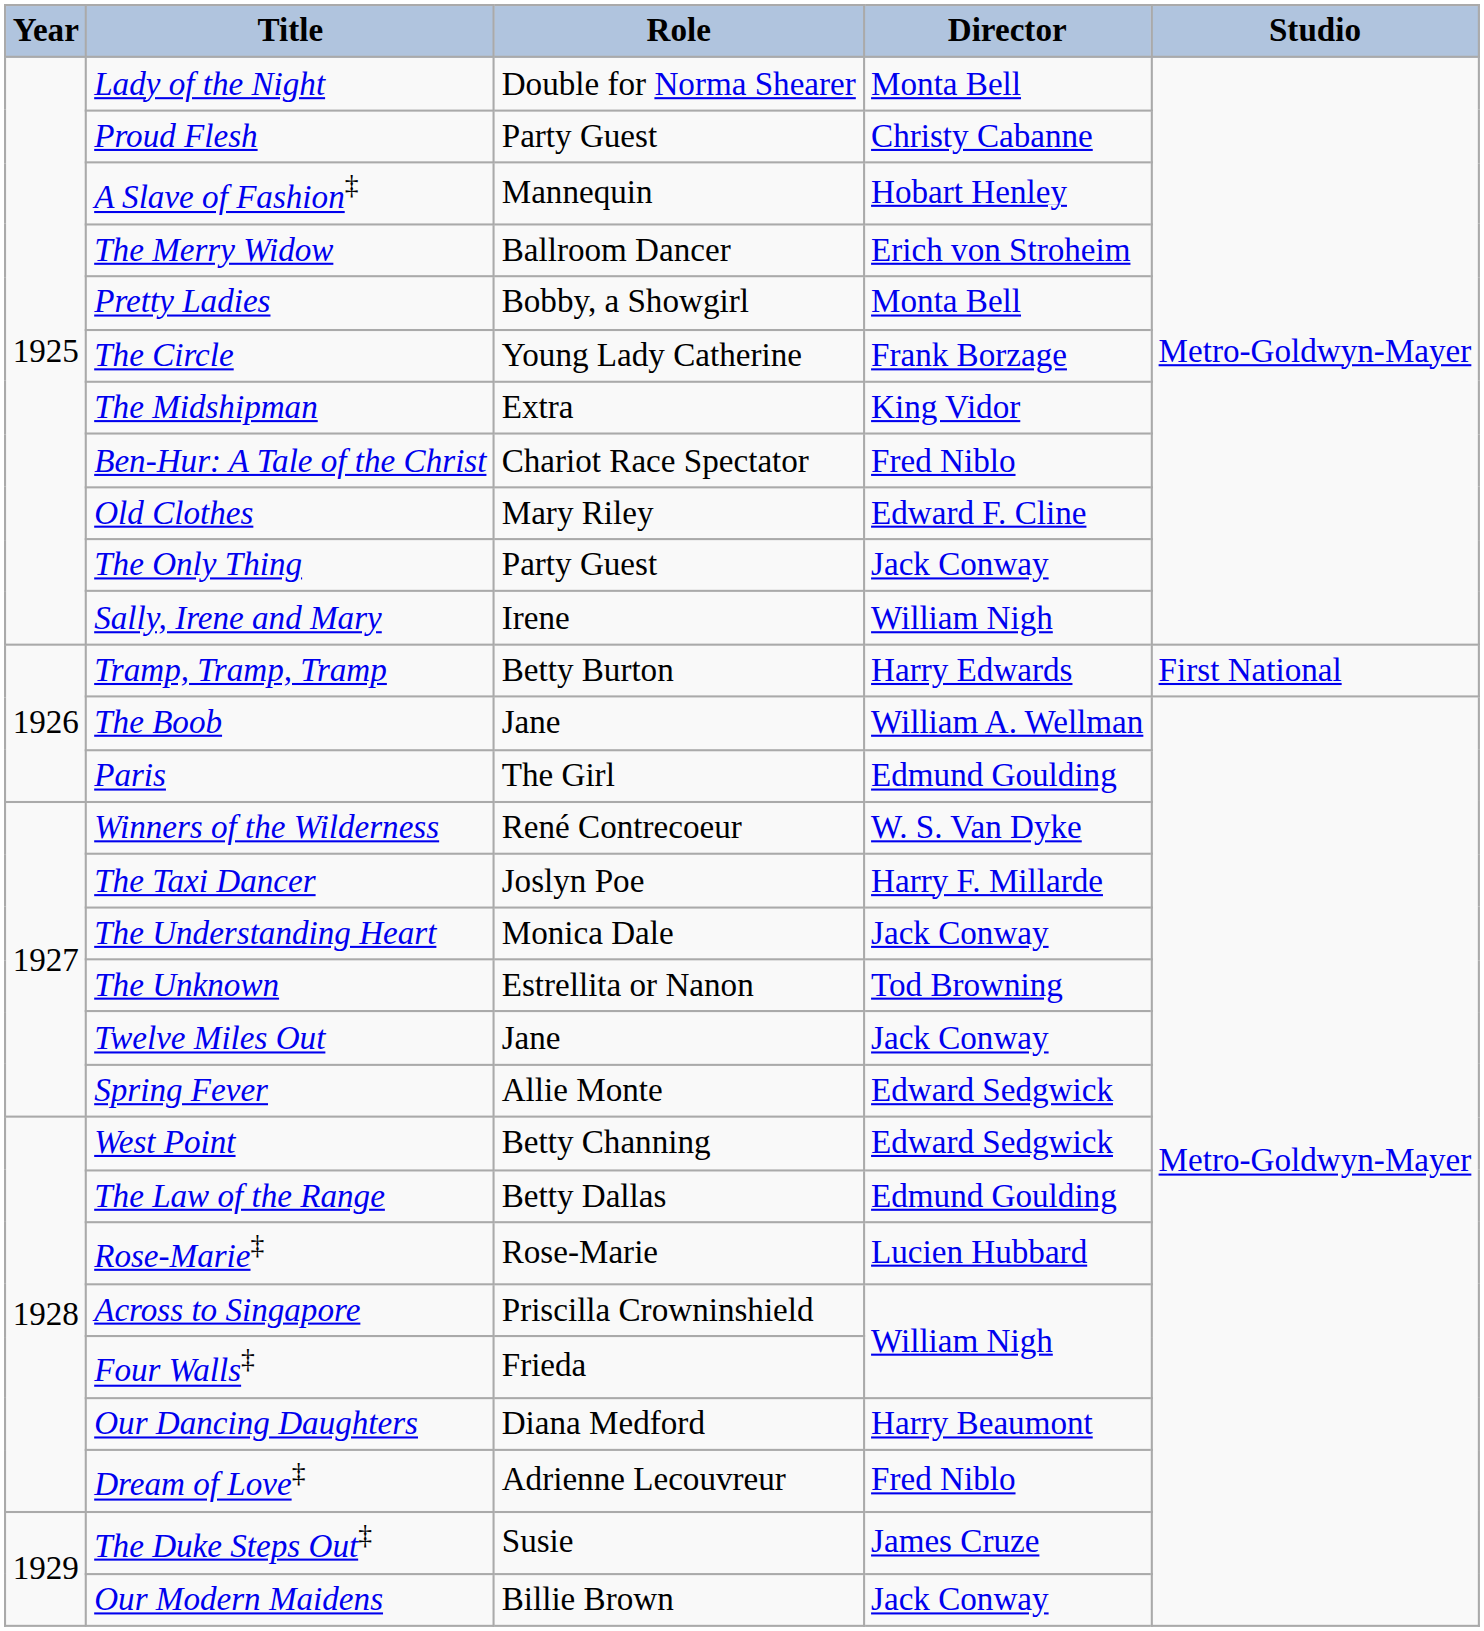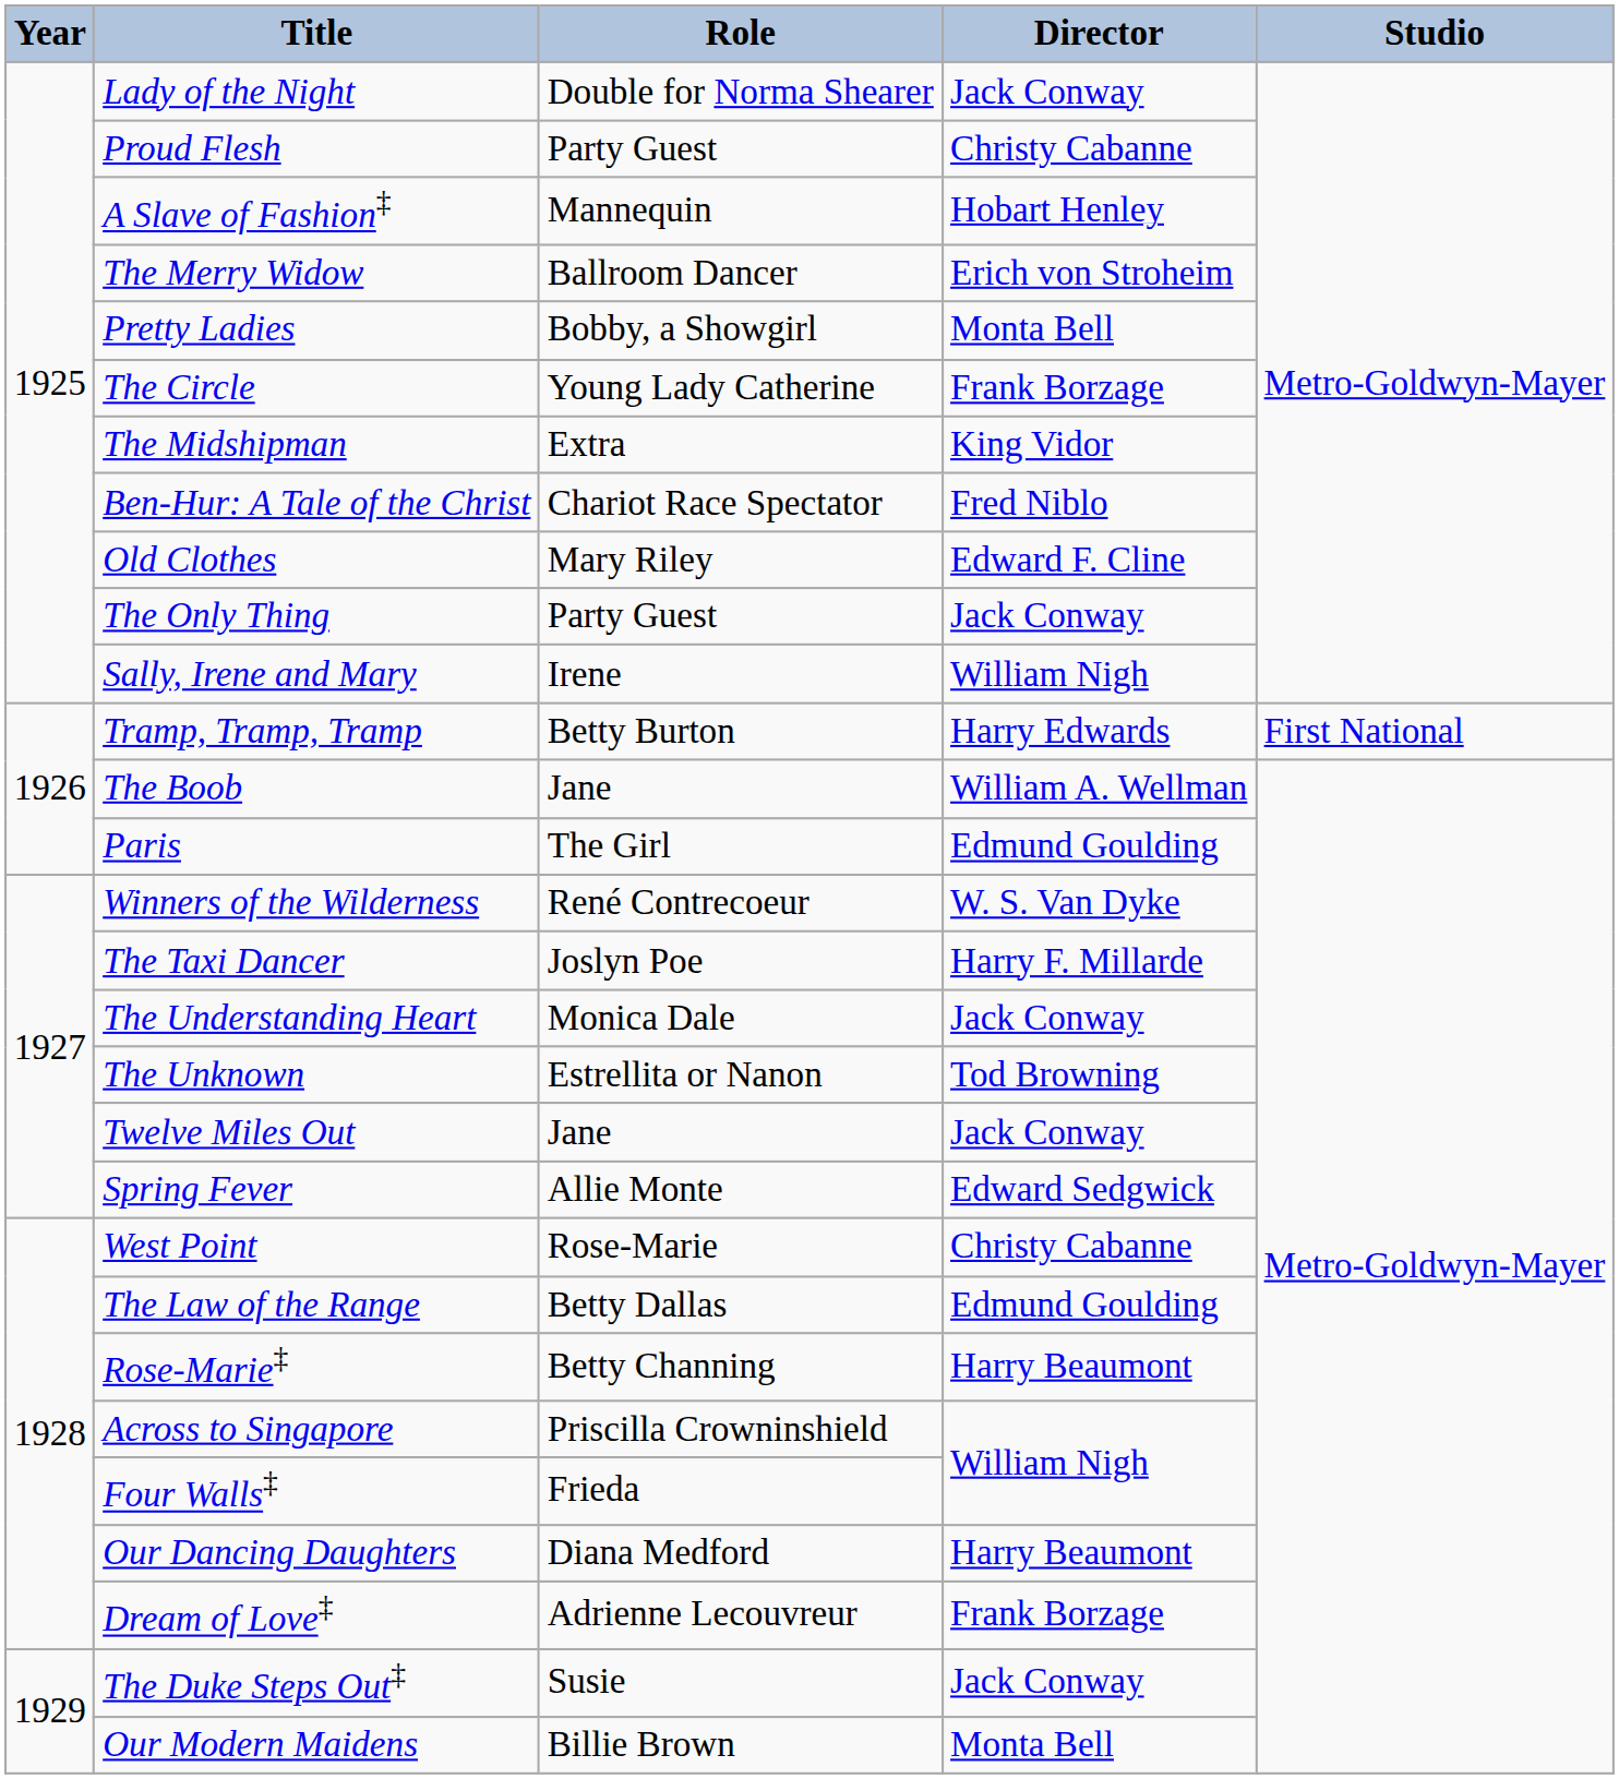 <table class="wikitable sortable" style="font-size: 100%; background: #f9f9f9">
 <tr>
 <th style="background:#B0C4DE;">Year</th>
 <th style="background:#B0C4DE;">Title</th>
 <th style="background:#B0C4DE;">Role</th>
 <th style="background:#B0C4DE;">Director</th>
 <th style="background:#B0C4DE;">Studio</th>
 </tr>
 <tr>
 <td rowspan="11">1925</td>
 <td><em><a href='#'>Lady of the Night</a></em></td>
 <td>Double for <a href='#'>Norma Shearer</a></td>
-<td><a href='#'>Monta Bell</a></td>
+<td><a href='#'>Jack Conway</a></td>
 <td rowspan="11"><a href='#'>Metro-Goldwyn-Mayer</a></td>
 </tr>
 <tr>
 <td><em><a href='#'>Proud Flesh</a></em></td>
 <td>Party Guest</td>
 <td><a href='#'>Christy Cabanne</a></td>
 </tr>
 <tr>
 <td><em><a href='#'>A Slave of Fashion</a></em><sup>‡</sup></td>
 <td>Mannequin</td>
 <td><a href='#'>Hobart Henley</a></td>
 </tr>
 <tr>
 <td><em><a href='#'>The Merry Widow</a></em></td>
 <td>Ballroom Dancer</td>
 <td><a href='#'>Erich von Stroheim</a></td>
 </tr>
 <tr>
 <td><em><a href='#'>Pretty Ladies</a></em></td>
 <td>Bobby, a Showgirl</td>
 <td><a href='#'>Monta Bell</a></td>
 </tr>
 <tr>
 <td><em><a href='#'>The Circle</a></em></td>
 <td>Young Lady Catherine</td>
 <td><a href='#'>Frank Borzage</a></td>
 </tr>
 <tr>
 <td><em><a href='#'>The Midshipman</a></em></td>
 <td>Extra</td>
 <td><a href='#'>King Vidor</a></td>
 </tr>
 <tr>
 <td><em><a href='#'>Ben-Hur: A Tale of the Christ</a></em></td>
 <td>Chariot Race Spectator</td>
 <td><a href='#'>Fred Niblo</a></td>
 </tr>
 <tr>
 <td><em><a href='#'>Old Clothes</a></em></td>
 <td>Mary Riley</td>
 <td><a href='#'>Edward F. Cline</a></td>
 </tr>
 <tr>
 <td><em><a href='#'>The Only Thing</a></em></td>
 <td>Party Guest</td>
 <td><a href='#'>Jack Conway</a></td>
 </tr>
 <tr>
 <td><em><a href='#'>Sally, Irene and Mary</a></em></td>
 <td>Irene</td>
 <td><a href='#'>William Nigh</a></td>
 </tr>
 <tr>
 <td rowspan="3">1926</td>
 <td><em><a href='#'>Tramp, Tramp, Tramp</a></em></td>
 <td>Betty Burton</td>
 <td><a href='#'>Harry Edwards</a></td>
 <td><a href='#'>First National</a></td>
 </tr>
 <tr>
 <td><em><a href='#'>The Boob</a></em></td>
 <td>Jane</td>
 <td><a href='#'>William A. Wellman</a></td>
 <td rowspan="17"><a href='#'>Metro-Goldwyn-Mayer</a></td>
 </tr>
 <tr>
 <td><em><a href='#'>Paris</a></em></td>
 <td>The Girl</td>
 <td><a href='#'>Edmund Goulding</a></td>
 </tr>
 <tr>
 <td rowspan="6">1927</td>
 <td><em><a href='#'>Winners of the Wilderness</a></em></td>
 <td>René Contrecoeur</td>
 <td><a href='#'>W. S. Van Dyke</a></td>
 </tr>
 <tr>
 <td><em><a href='#'>The Taxi Dancer</a></em></td>
 <td>Joslyn Poe</td>
 <td><a href='#'>Harry F. Millarde</a></td>
 </tr>
 <tr>
 <td><em><a href='#'>The Understanding Heart</a></em></td>
 <td>Monica Dale</td>
 <td><a href='#'>Jack Conway</a></td>
 </tr>
 <tr>
 <td><em><a href='#'>The Unknown</a></em></td>
 <td>Estrellita or Nanon</td>
 <td><a href='#'>Tod Browning</a></td>
 </tr>
 <tr>
 <td><em><a href='#'>Twelve Miles Out</a></em></td>
 <td>Jane</td>
 <td><a href='#'>Jack Conway</a></td>
 </tr>
 <tr>
 <td><em><a href='#'>Spring Fever</a></em></td>
 <td>Allie Monte</td>
 <td><a href='#'>Edward Sedgwick</a></td>
 </tr>
 <tr>
 <td rowspan="7">1928</td>
 <td><em><a href='#'>West Point</a></em></td>
-<td>Betty Channing</td>
-<td><a href='#'>Edward Sedgwick</a></td>
+<td>Rose-Marie</td>
+<td><a href='#'>Christy Cabanne</a></td>
 </tr>
 <tr>
 <td><em><a href='#'>The Law of the Range</a></em></td>
 <td>Betty Dallas</td>
 <td><a href='#'>Edmund Goulding</a></td>
 </tr>
 <tr>
 <td><em><a href='#'>Rose-Marie</a></em><sup>‡</sup></td>
-<td>Rose-Marie</td>
-<td><a href='#'>Lucien Hubbard</a></td>
+<td>Betty Channing</td>
+<td><a href='#'>Harry Beaumont</a></td>
 </tr>
 <tr>
 <td><em><a href='#'>Across to Singapore</a></em></td>
 <td>Priscilla Crowninshield</td>
 <td rowspan="2"><a href='#'>William Nigh</a></td>
 </tr>
 <tr>
 <td><em><a href='#'>Four Walls</a></em><sup>‡</sup></td>
 <td>Frieda</td>
 </tr>
 <tr>
 <td><em><a href='#'>Our Dancing Daughters</a></em></td>
 <td>Diana Medford</td>
 <td><a href='#'>Harry Beaumont</a></td>
 </tr>
 <tr>
 <td><em><a href='#'>Dream of Love</a></em><sup>‡</sup></td>
 <td>Adrienne Lecouvreur</td>
-<td><a href='#'>Fred Niblo</a></td>
+<td><a href='#'>Frank Borzage</a></td>
 </tr>
 <tr>
 <td rowspan="2">1929</td>
 <td><em><a href='#'>The Duke Steps Out</a></em><sup>‡</sup></td>
 <td>Susie</td>
-<td><a href='#'>James Cruze</a></td>
+<td><a href='#'>Jack Conway</a></td>
 </tr>
 <tr>
 <td><em><a href='#'>Our Modern Maidens</a></em></td>
 <td>Billie Brown</td>
-<td><a href='#'>Jack Conway</a></td>
+<td><a href='#'>Monta Bell</a></td>
 </tr>
 </table>
